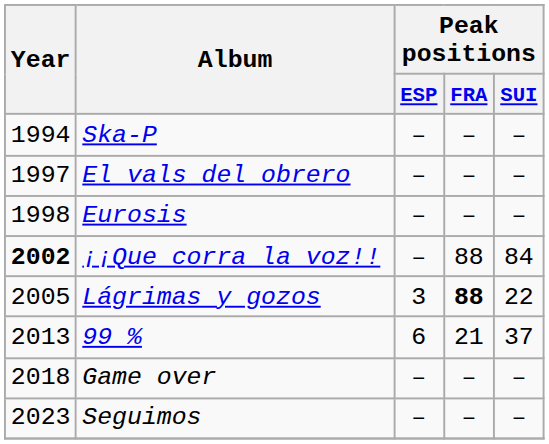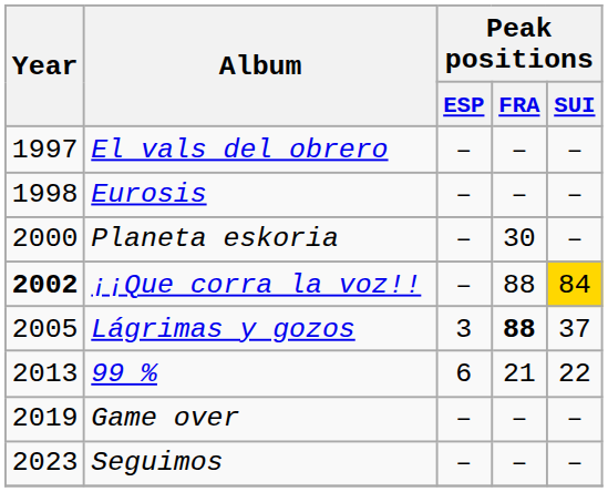 <table class="wikitable">
 <tr>
 <th align="center" rowspan="2" width="10">Year</th>
 <th align="center" rowspan="2" width="160">Album</th>
 <th align="center" colspan="3" width="30">Peak positions</th>
 </tr>
 <tr>
 <th width="20"><small><a href='#'>ESP</a></small><br></th>
 <th width="20"><small><a href='#'>FRA</a><br></small></th>
 <th width="20"><small><a href='#'>SUI</a></small><br></th>
-</tr>
-<tr>
-<td>1994</td>
-<td><em><a href='#'>Ska-P</a></em></td>
-<td align="center">–</td>
-<td align="center">–</td>
-<td align="center">–</td>
 </tr>
 <tr>
 <td>1997</td>
 <td><em><a href='#'>El vals del obrero</a></em></td>
 <td align="center">–</td>
 <td align="center">–</td>
 <td align="center">–</td>
 </tr>
 <tr>
 <td>1998</td>
 <td><em><a href='#'>Eurosis</a></em></td>
 <td align="center">–</td>
 <td align="center">–</td>
 <td align="center">–</td>
 </tr>
 <tr>
+<td>2000</td>
+<td><em>Planeta eskoria</em></td>
+<td align="center">–</td>
+<td align="center">30</td>
+<td align="center">–</td>
+</tr>
+<tr>
 <td><strong>2002</strong></td>
 <td><em><a href='#'>¡¡Que corra la voz!!</a></em></td>
 <td align="center">–</td>
 <td align="center">88</td>
-<td align="center">84</td>
+<td align="center" style="background: gold;">84</td>
 </tr>
 <tr>
 <td>2005</td>
 <td><em><a href='#'>Lágrimas y gozos</a></em></td>
 <td align="center">3</td>
 <td align="center"><strong>88</strong></td>
-<td align="center">22</td>
+<td align="center">37</td>
 </tr>
 <tr>
 <td>2013</td>
 <td><em><a href='#'>99 %</a></em></td>
 <td align="center">6</td>
 <td align="center">21</td>
-<td align="center">37</td>
+<td align="center">22</td>
 </tr>
 <tr>
-<td>2018</td>
+<td>2019</td>
 <td><em>Game over</em></td>
 <td align="center">–</td>
 <td align="center">–</td>
 <td align="center">–</td>
 </tr>
 <tr>
 <td>2023</td>
 <td><em>Seguimos</em></td>
 <td align="center">–</td>
 <td align="center">–</td>
 <td align="center">–</td>
 </tr>
 <tr>
 </tr>
 </table>
